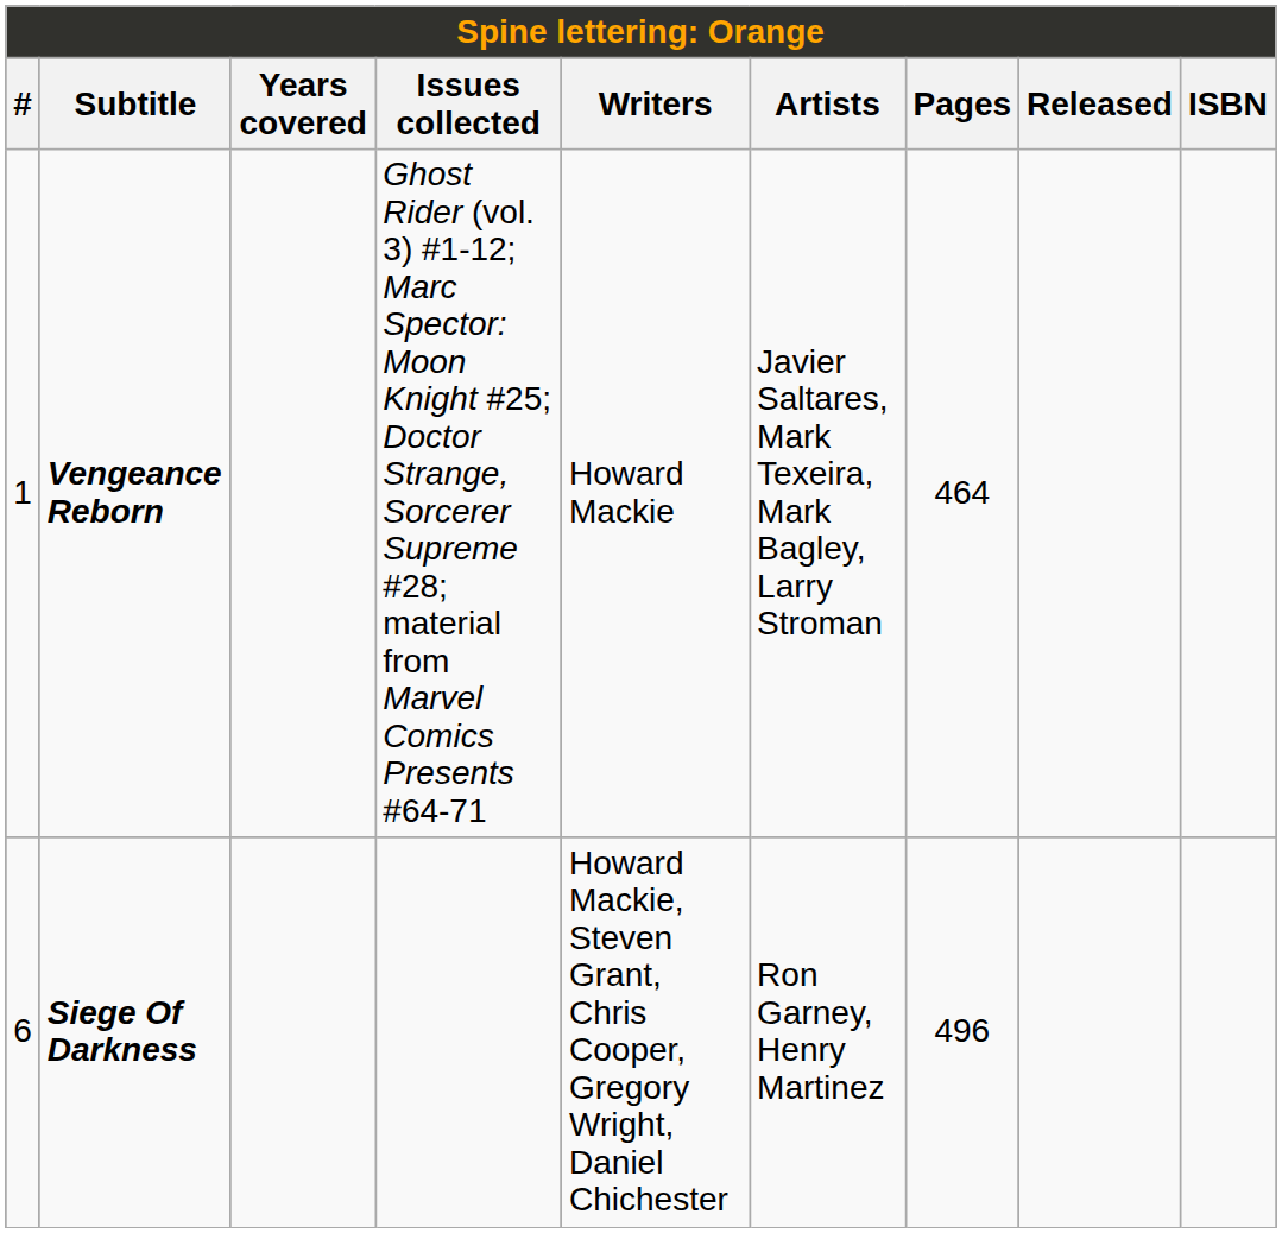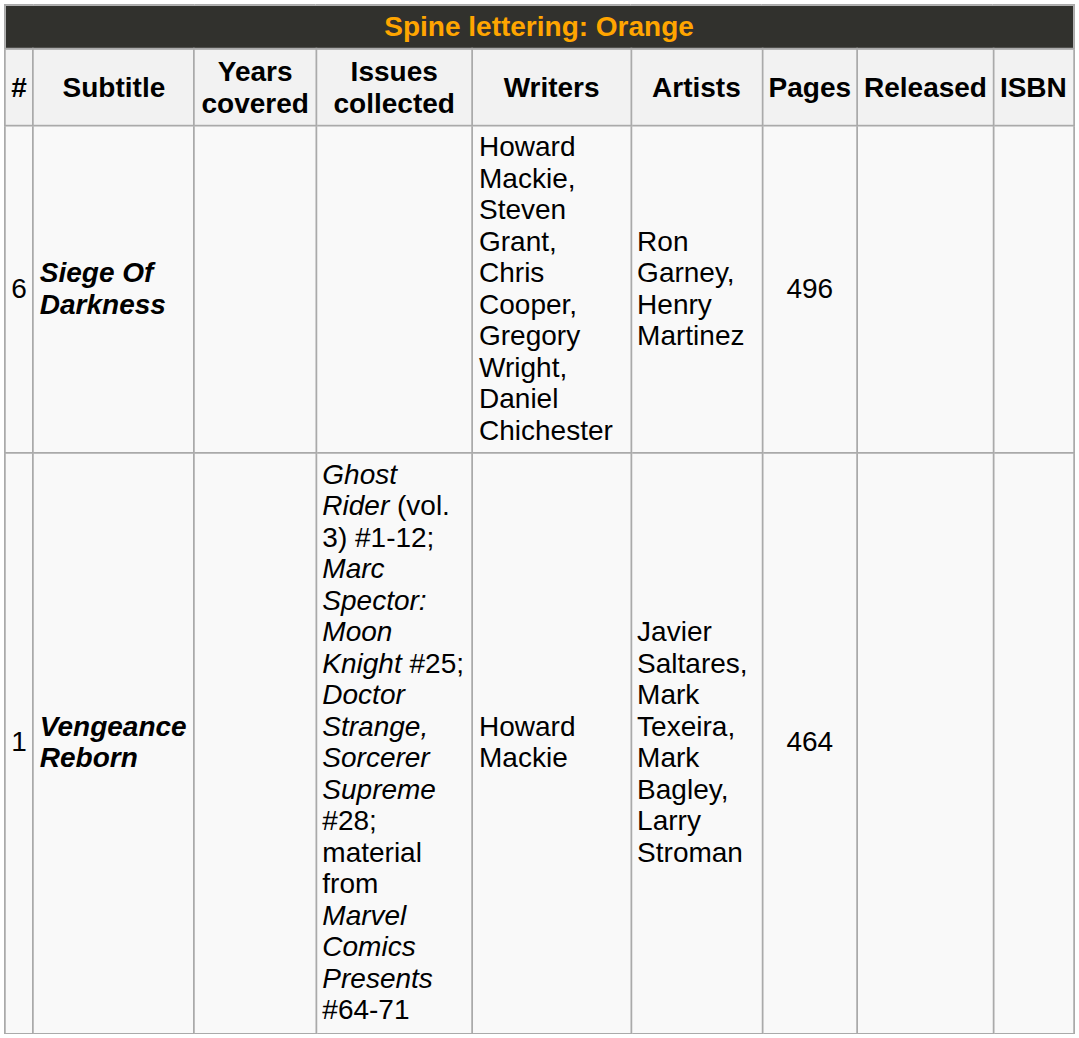 <table class="wikitable sortable" width=98%>
 <tr>
 <th colspan=9 style="background-color: #31312D; color: orange;">Spine lettering: Orange</th>
 </tr>
 <tr>
 <th class="unsortable">#</th>
 <th class="unsortable">Subtitle</th>
 <th>Years covered</th>
 <th class="unsortable">Issues collected</th>
 <th class="unsortable">Writers</th>
 <th class="unsortable">Artists</th>
 <th class="unsortable">Pages</th>
 <th>Released</th>
 <th class="unsortable">ISBN</th>
 </tr>
 <tr>
+<td>6</td>
+<td><strong><em>Siege Of Darkness</em></strong></td>
+<td></td>
+<td></td>
+<td>Howard Mackie, Steven Grant, Chris Cooper, Gregory Wright, Daniel Chichester</td>
+<td>Ron Garney, Henry Martinez</td>
+<td style="text-align: center;">496</td>
+<td></td>
+<td></td>
+</tr>
+<tr>
 <td>1</td>
 <td><strong><em>Vengeance Reborn</em></strong></td>
 <td></td>
 <td><em>Ghost Rider</em> (vol. 3) #1-12; <em>Marc Spector: Moon Knight</em> #25; <em>Doctor Strange, Sorcerer Supreme</em> #28; material from <em>Marvel Comics Presents</em> #64-71</td>
 <td>Howard Mackie</td>
 <td>Javier Saltares,  Mark Texeira, Mark Bagley, Larry Stroman</td>
 <td style="text-align: center;">464</td>
 <td></td>
 <td></td>
 </tr>
-<tr>
-<td>6</td>
-<td><strong><em>Siege Of Darkness</em></strong></td>
-<td></td>
-<td></td>
-<td>Howard Mackie, Steven Grant, Chris Cooper, Gregory Wright, Daniel Chichester</td>
-<td>Ron Garney, Henry Martinez</td>
-<td style="text-align: center;">496</td>
-<td></td>
-<td></td>
-</tr>
 </table>
